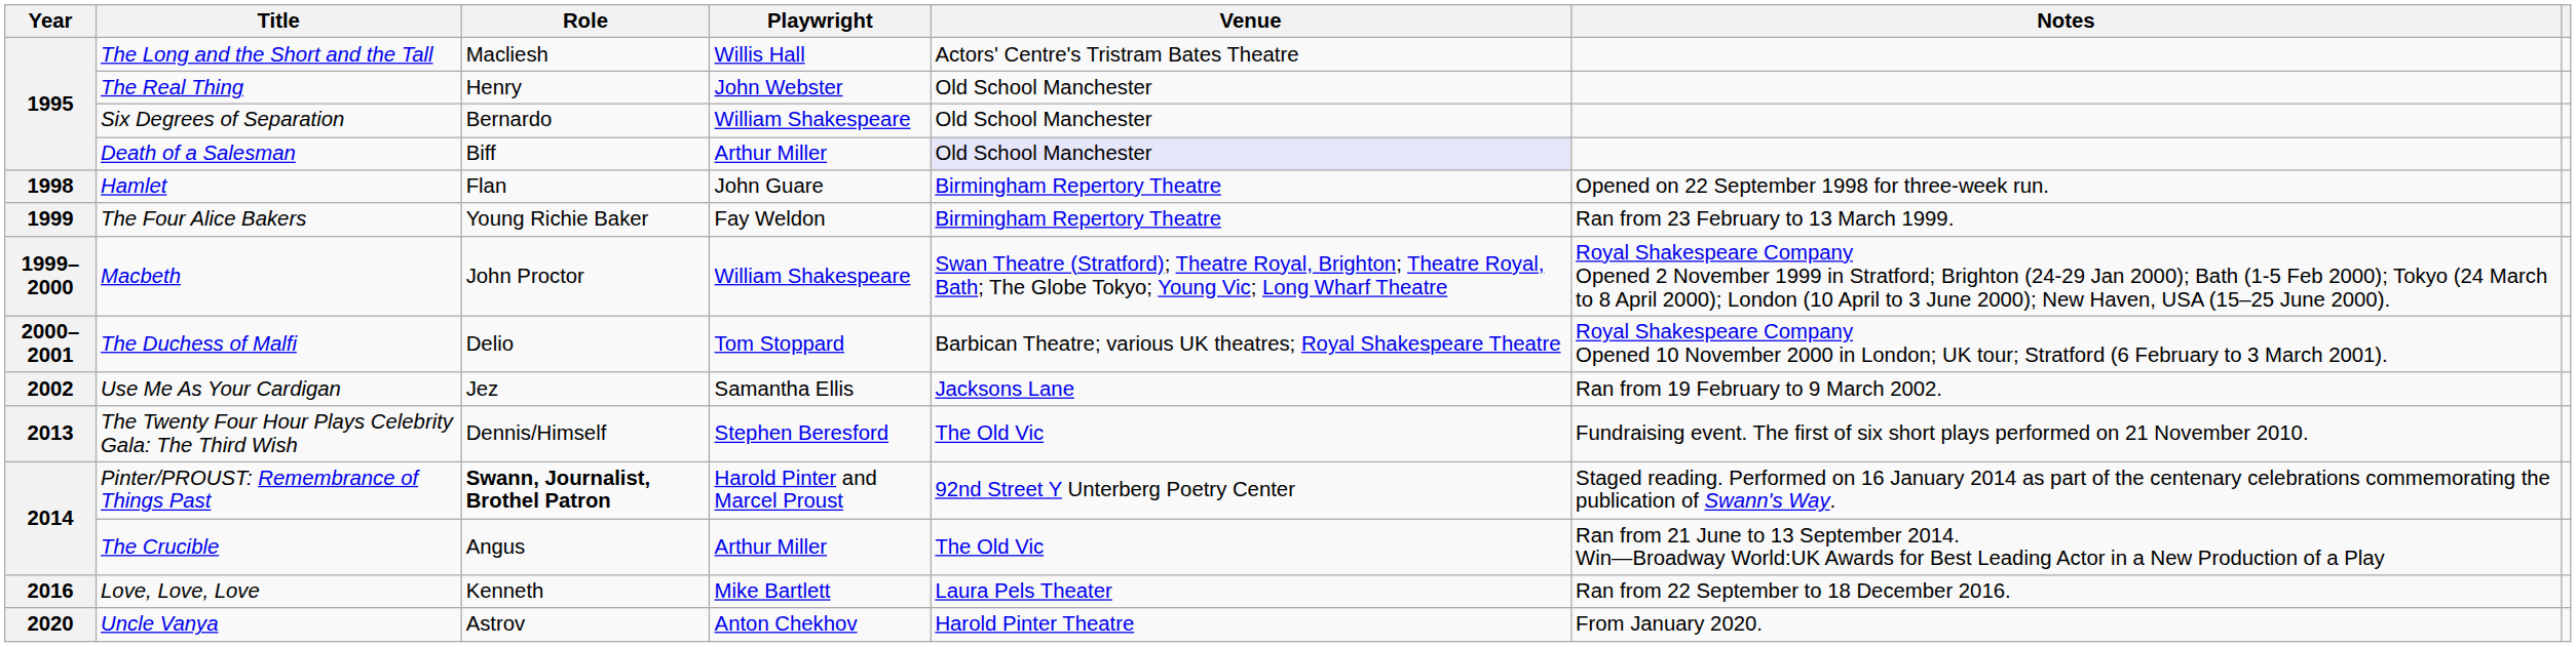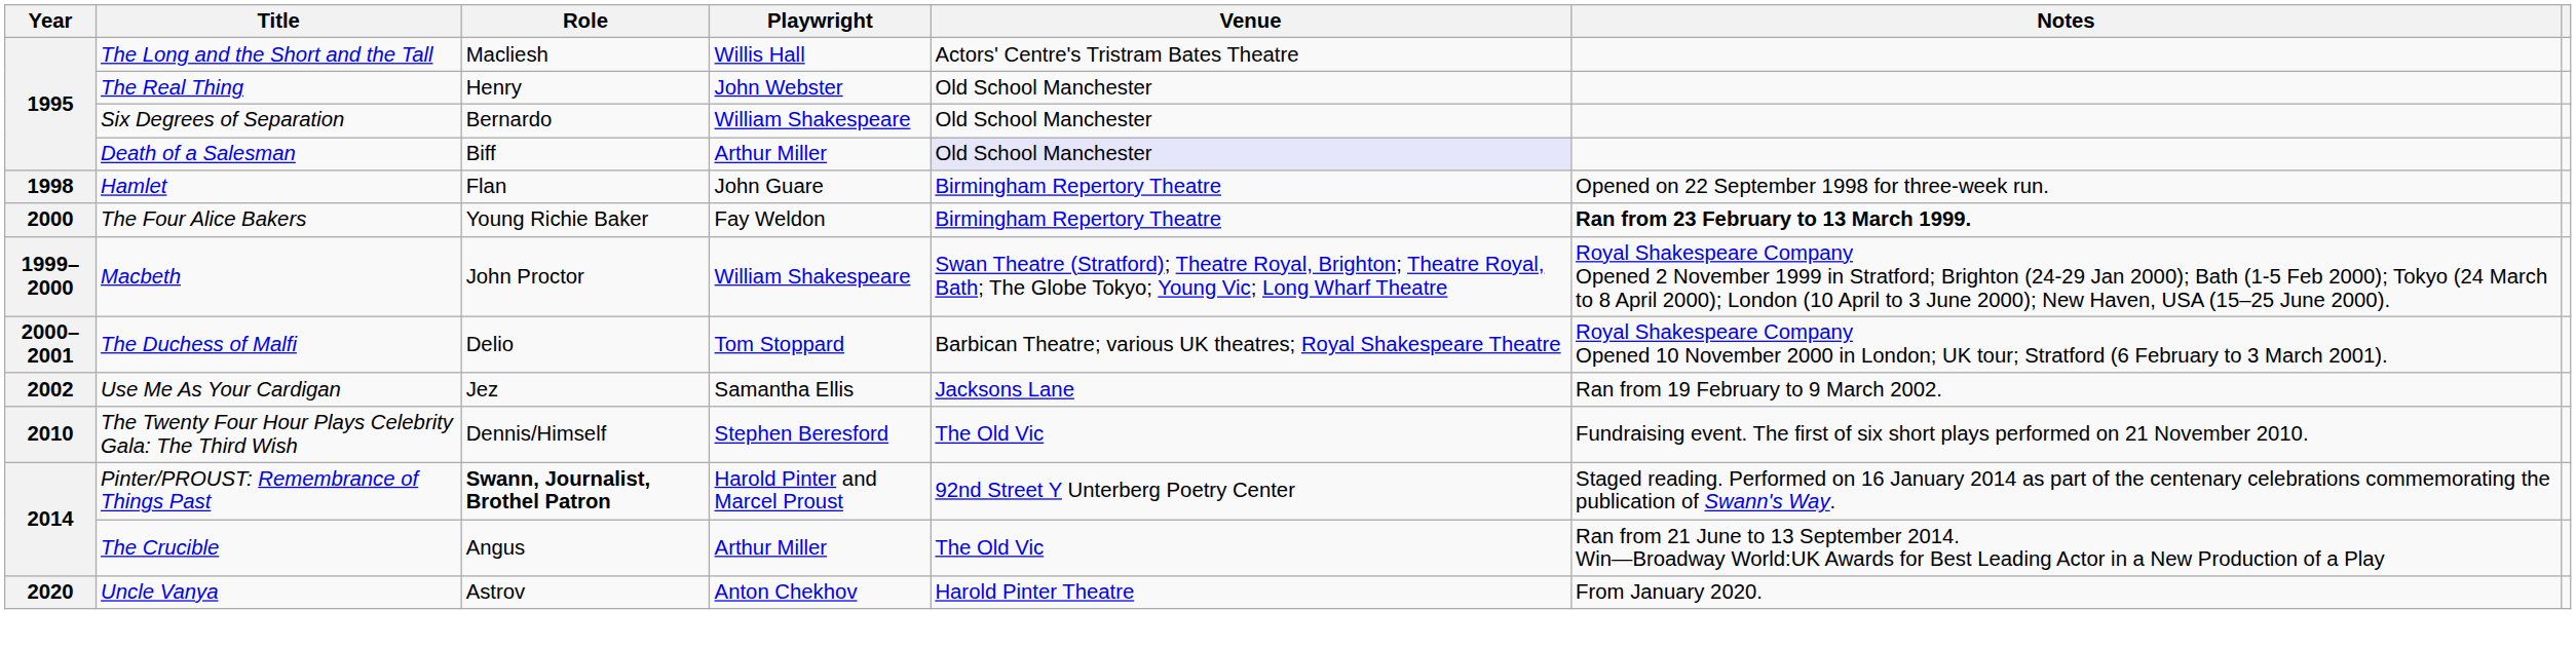 <table class="wikitable plainrowheaders sortable">
 <tr>
 <th scope="col">Year</th>
 <th scope="col">Title</th>
 <th scope="col">Role</th>
 <th scope="col">Playwright</th>
 <th scope="col">Venue</th>
 <th scope="col" class="unsortable">Notes</th>
 <th scope="col" class="unsortable"></th>
 </tr>
 <tr>
 <th rowspan="4" scope="row">1995</th>
 <td><em><a href='#'>The Long and the Short and the Tall</a></em></td>
 <td>Macliesh</td>
 <td><a href='#'>Willis Hall</a></td>
 <td>Actors' Centre's Tristram Bates Theatre</td>
 <td></td>
 <td style="text-align: center;"></td>
 </tr>
 <tr>
 <td><em><a href='#'>The Real Thing</a></em></td>
 <td>Henry</td>
 <td><a href='#'>John Webster</a></td>
 <td>Old School Manchester</td>
 <td></td>
 <td style="text-align: center;"></td>
 </tr>
 <tr>
 <td><em>Six Degrees of Separation</em></td>
 <td>Bernardo</td>
 <td><a href='#'>William Shakespeare</a></td>
 <td>Old School Manchester</td>
 <td></td>
 <td style="text-align: center;"></td>
 </tr>
 <tr>
 <td><em><a href='#'>Death of a Salesman</a></em></td>
 <td>Biff</td>
 <td><a href='#'>Arthur Miller</a></td>
 <td style="background: lavender;">Old School Manchester</td>
 <td></td>
 <td style="text-align: center;"></td>
 </tr>
 <tr>
 <th scope="row">1998</th>
 <td><em><a href='#'>Hamlet</a></em></td>
 <td>Flan</td>
 <td>John Guare</td>
 <td><a href='#'>Birmingham Repertory Theatre</a></td>
 <td>Opened on 22 September 1998 for three-week run.</td>
 <td style="text-align: center;"></td>
 </tr>
 <tr>
-<th scope="row">1999</th>
+<th scope="row">2000</th>
 <td><em>The Four Alice Bakers</em></td>
 <td>Young Richie Baker</td>
 <td>Fay Weldon</td>
 <td><a href='#'>Birmingham Repertory Theatre</a></td>
-<td>Ran from 23 February to 13 March 1999.</td>
+<td><strong>Ran from 23 February to 13 March 1999.</strong></td>
 <td style="text-align: center;"></td>
 </tr>
 <tr>
 <th scope="row">1999–2000</th>
 <td><em><a href='#'>Macbeth</a></em></td>
 <td>John Proctor</td>
 <td><a href='#'>William Shakespeare</a></td>
 <td><a href='#'>Swan Theatre (Stratford)</a>; <a href='#'>Theatre Royal, Brighton</a>; <a href='#'>Theatre Royal, Bath</a>; The Globe Tokyo; <a href='#'>Young Vic</a>; <a href='#'>Long Wharf Theatre</a></td>
 <td><a href='#'>Royal Shakespeare Company</a><br>Opened 2 November 1999 in Stratford; Brighton (24-29 Jan 2000); Bath (1-5 Feb 2000); Tokyo (24 March to 8 April 2000); London (10 April to 3 June 2000); New Haven, USA (15–25 June 2000).</td>
 <td style="text-align: center;"><br></td>
 </tr>
 <tr>
 <th scope="row">2000–2001</th>
 <td><em><a href='#'>The Duchess of Malfi</a></em></td>
 <td>Delio</td>
 <td><a href='#'>Tom Stoppard</a></td>
 <td>Barbican Theatre; various UK theatres; <a href='#'>Royal Shakespeare Theatre</a></td>
 <td><a href='#'>Royal Shakespeare Company</a><br>Opened 10 November 2000 in London; UK tour; Stratford (6 February to 3 March 2001).</td>
 <td style="text-align: center;"></td>
 </tr>
 <tr>
 <th scope="row">2002</th>
 <td><em>Use Me As Your Cardigan</em></td>
 <td>Jez</td>
 <td>Samantha Ellis</td>
 <td><a href='#'>Jacksons Lane</a></td>
 <td>Ran from 19 February to 9 March 2002.</td>
 <td style="text-align: center;"></td>
 </tr>
 <tr>
-<th scope="row">2013</th>
+<th scope="row">2010</th>
 <td><em>The Twenty Four Hour Plays Celebrity Gala: The Third Wish</em></td>
 <td>Dennis/Himself</td>
 <td><a href='#'>Stephen Beresford</a></td>
 <td><a href='#'>The Old Vic</a></td>
 <td>Fundraising event. The first of six short plays performed on 21 November 2010.</td>
 <td style="text-align: center;"></td>
 </tr>
 <tr>
 <th rowspan="2" scope="row">2014</th>
 <td><em>Pinter/PROUST: <a href='#'>Remembrance of Things Past</a></em></td>
 <td><strong>Swann, Journalist, Brothel Patron</strong></td>
 <td><a href='#'>Harold Pinter</a> and <a href='#'>Marcel Proust</a></td>
 <td><a href='#'>92nd Street Y</a> Unterberg Poetry Center</td>
 <td>Staged reading. Performed on 16 January 2014 as part of the centenary celebrations commemorating the publication of <em><a href='#'>Swann's Way</a></em>.</td>
 <td style="text-align: center;"></td>
 </tr>
 <tr>
 <td><em><a href='#'>The Crucible</a></em></td>
 <td>Angus</td>
 <td><a href='#'>Arthur Miller</a></td>
 <td><a href='#'>The Old Vic</a></td>
 <td>Ran from 21 June to 13 September 2014.<br>Win—Broadway World:UK Awards for Best Leading Actor in a New Production of a Play</td>
 <td style="text-align: center;"></td>
 </tr>
 <tr>
-<th scope="row">2016</th>
-<td><em>Love, Love, Love</em></td>
-<td>Kenneth</td>
-<td><a href='#'>Mike Bartlett</a></td>
-<td><a href='#'>Laura Pels Theater</a></td>
-<td>Ran from 22 September to 18 December 2016.</td>
-<td style="text-align: center;"></td>
-</tr>
-<tr>
 <th scope="row">2020</th>
 <td><em><a href='#'>Uncle Vanya</a></em></td>
 <td>Astrov</td>
 <td><a href='#'>Anton Chekhov</a></td>
 <td><a href='#'>Harold Pinter Theatre</a></td>
 <td>From January 2020.</td>
 <td style="text-align: center;"></td>
 </tr>
 </table>
